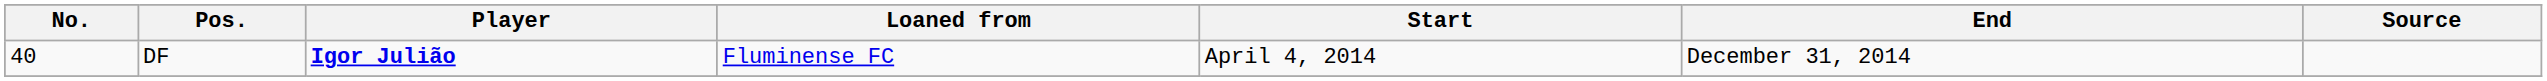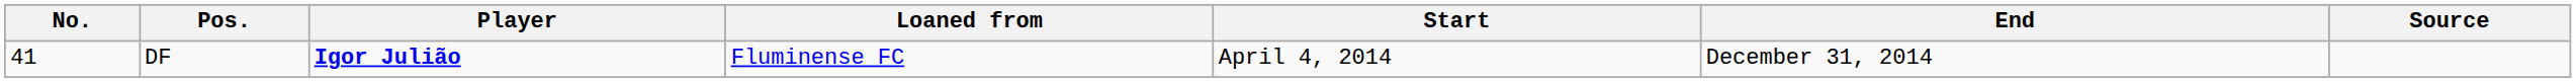 <table class="wikitable sortable" style="width:90%; text-align:center; font-size:95%; text-align:left;">
 <tr>
 <th><strong>No.</strong></th>
 <th><strong>Pos.</strong></th>
 <th><strong>Player</strong></th>
 <th><strong>Loaned from</strong></th>
 <th><strong>Start</strong></th>
 <th><strong>End</strong></th>
 <th><strong>Source</strong></th>
 </tr>
 <tr>
-<td>40</td>
+<td>41</td>
 <td>DF</td>
 <td><strong> <a href='#'>Igor Julião</a></strong></td>
 <td> <a href='#'>Fluminense FC</a></td>
 <td>April 4, 2014</td>
 <td>December 31, 2014</td>
 <td></td>
 </tr>
 </table>
